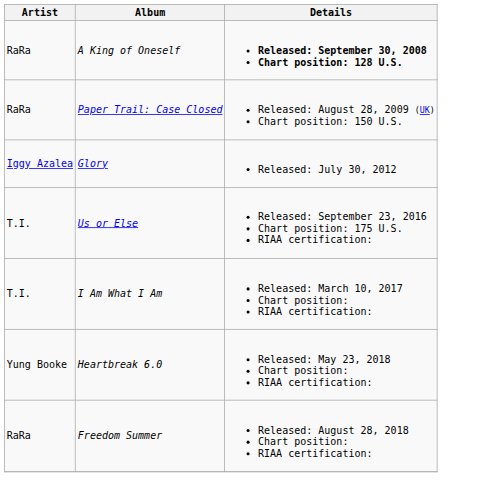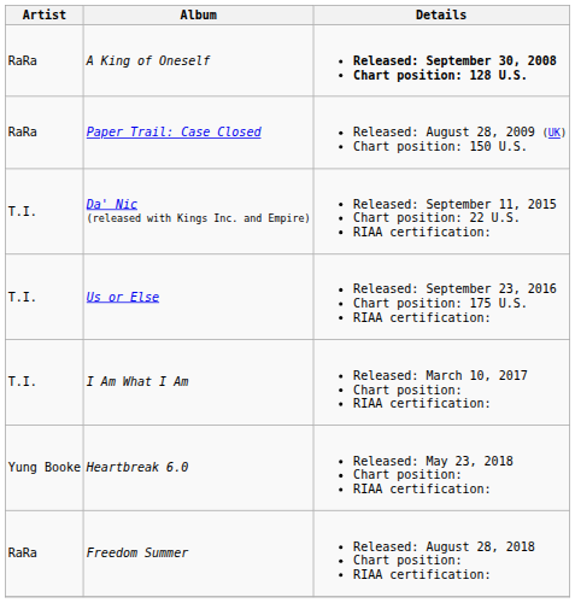 <table class="wikitable sortable">
 <tr>
 <th>Artist</th>
 <th>Album</th>
 <th class="unsortable">Details</th>
 </tr>
 <tr>
 <td>RaRa</td>
 <td><em>A King of Oneself</em></td>
 <td><strong><br><ul><li>Released: September 30, 2008</li><li>Chart position: 128 U.S.</li></ul></strong></td>
 </tr>
 <tr>
 <td>RaRa</td>
 <td><em><a href='#'>Paper Trail: Case Closed</a></em></td>
 <td><br><ul><li>Released: August 28, 2009 <small>(<a href='#'>UK</a>)</small></li><li>Chart position: 150 U.S.</li></ul></td>
 </tr>
 <tr>
-<td><a href='#'>Iggy Azalea</a></td>
-<td><em><a href='#'>Glory</a></em></td>
-<td><br><ul><li>Released: July 30, 2012</li></ul></td>
+<td>T.I.</td>
+<td><em><a href='#'>Da' Nic</a></em><br><small>(released with Kings Inc. and Empire)</small></td>
+<td><br><ul><li>Released: September 11, 2015</li><li>Chart position: 22 U.S.</li><li>RIAA certification:</li></ul></td>
 </tr>
 <tr>
 <td>T.I.</td>
 <td><em><a href='#'>Us or Else</a></em><br></td>
 <td><br><ul><li>Released: September 23, 2016</li><li>Chart position: 175 U.S.</li><li>RIAA certification:</li></ul></td>
 </tr>
 <tr>
 <td>T.I.</td>
 <td><em>I Am What I Am</em><br></td>
 <td><br><ul><li>Released: March 10, 2017</li><li>Chart position:</li><li>RIAA certification:</li></ul></td>
 </tr>
 <tr>
 <td>Yung Booke</td>
 <td><em>Heartbreak 6.0</em><br></td>
 <td><br><ul><li>Released: May 23, 2018</li><li>Chart position:</li><li>RIAA certification:</li></ul></td>
 </tr>
 <tr>
 <td>RaRa</td>
 <td><em>Freedom Summer</em><br></td>
 <td><br><ul><li>Released: August 28, 2018</li><li>Chart position:</li><li>RIAA certification:</li></ul></td>
 </tr>
 <tr>
 </tr>
 </table>
